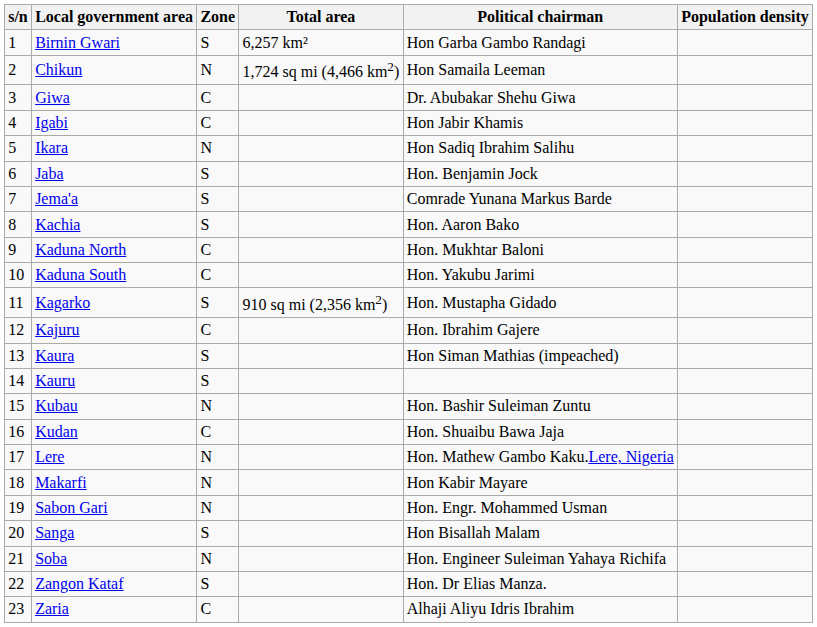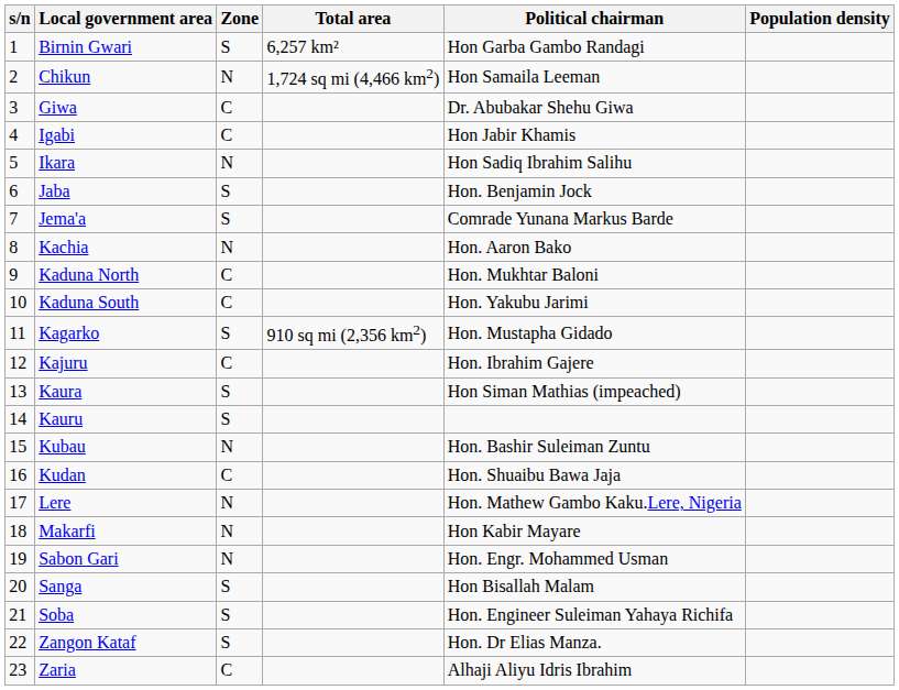 <table class="wikitable sortable">
 <tr>
 <th>s/n</th>
 <th>Local government area</th>
 <th>Zone</th>
 <th>Total area</th>
 <th>Political chairman</th>
 <th>Population density</th>
 </tr>
 <tr>
 <td>1</td>
 <td><a href='#'>Birnin Gwari</a></td>
 <td>S</td>
 <td>6,257 km²</td>
 <td>Hon Garba Gambo Randagi</td>
 <td></td>
 </tr>
 <tr>
 <td>2</td>
 <td><a href='#'>Chikun</a></td>
 <td>N</td>
 <td>1,724 sq mi (4,466 km<sup>2</sup>)</td>
 <td>Hon Samaila Leeman</td>
 <td></td>
 </tr>
 <tr>
 <td>3</td>
 <td><a href='#'>Giwa</a></td>
 <td>C</td>
 <td></td>
 <td>Dr. Abubakar Shehu Giwa</td>
 <td></td>
 </tr>
 <tr>
 <td>4</td>
 <td><a href='#'>Igabi</a></td>
 <td>C</td>
 <td></td>
 <td>Hon Jabir Khamis</td>
 <td></td>
 </tr>
 <tr>
 <td>5</td>
 <td><a href='#'>Ikara</a></td>
 <td>N</td>
 <td></td>
 <td>Hon Sadiq Ibrahim Salihu</td>
 <td></td>
 </tr>
 <tr>
 <td>6</td>
 <td><a href='#'>Jaba</a></td>
 <td>S</td>
 <td></td>
 <td>Hon. Benjamin Jock</td>
 <td></td>
 </tr>
 <tr>
 <td>7</td>
 <td><a href='#'>Jema'a</a></td>
 <td>S</td>
 <td></td>
 <td>Comrade Yunana Markus Barde</td>
 <td></td>
 </tr>
 <tr>
 <td>8</td>
 <td><a href='#'>Kachia</a></td>
-<td>S</td>
+<td>N</td>
 <td></td>
 <td>Hon. Aaron Bako</td>
 <td></td>
 </tr>
 <tr>
 <td>9</td>
 <td><a href='#'>Kaduna North</a></td>
 <td>C</td>
 <td></td>
 <td>Hon. Mukhtar Baloni</td>
 <td></td>
 </tr>
 <tr>
 <td>10</td>
 <td><a href='#'>Kaduna South</a></td>
 <td>C</td>
 <td></td>
 <td>Hon. Yakubu Jarimi</td>
 <td></td>
 </tr>
 <tr>
 <td>11</td>
 <td><a href='#'>Kagarko</a></td>
 <td>S</td>
 <td>910 sq mi (2,356 km<sup>2</sup>)</td>
 <td>Hon. Mustapha Gidado</td>
 <td></td>
 </tr>
 <tr>
 <td>12</td>
 <td><a href='#'>Kajuru</a></td>
 <td>C</td>
 <td></td>
 <td>Hon. Ibrahim Gajere</td>
 <td></td>
 </tr>
 <tr>
 <td>13</td>
 <td><a href='#'>Kaura</a></td>
 <td>S</td>
 <td></td>
 <td>Hon Siman Mathias (impeached)</td>
 <td></td>
 </tr>
 <tr>
 <td>14</td>
 <td><a href='#'>Kauru</a></td>
 <td>S</td>
 <td></td>
 <td></td>
 <td></td>
 </tr>
 <tr>
 <td>15</td>
 <td><a href='#'>Kubau</a></td>
 <td>N</td>
 <td></td>
 <td>Hon. Bashir Suleiman Zuntu</td>
 <td></td>
 </tr>
 <tr>
 <td>16</td>
 <td><a href='#'>Kudan</a></td>
 <td>C</td>
 <td></td>
 <td>Hon. Shuaibu Bawa Jaja</td>
 <td></td>
 </tr>
 <tr>
 <td>17</td>
 <td><a href='#'>Lere</a></td>
 <td>N</td>
 <td></td>
 <td>Hon. Mathew Gambo Kaku.<a href='#'>Lere, Nigeria</a></td>
 <td></td>
 </tr>
 <tr>
 <td>18</td>
 <td><a href='#'>Makarfi</a></td>
 <td>N</td>
 <td></td>
 <td>Hon Kabir Mayare</td>
 <td></td>
 </tr>
 <tr>
 <td>19</td>
 <td><a href='#'>Sabon Gari</a></td>
 <td>N</td>
 <td></td>
 <td>Hon. Engr. Mohammed Usman</td>
 <td></td>
 </tr>
 <tr>
 <td>20</td>
 <td><a href='#'>Sanga</a></td>
 <td>S</td>
 <td></td>
 <td>Hon Bisallah Malam</td>
 <td></td>
 </tr>
 <tr>
 <td>21</td>
 <td><a href='#'>Soba</a></td>
-<td>N</td>
+<td>S</td>
 <td></td>
 <td>Hon. Engineer Suleiman Yahaya Richifa</td>
 <td></td>
 </tr>
 <tr>
 <td>22</td>
 <td><a href='#'>Zangon Kataf</a></td>
 <td>S</td>
 <td></td>
 <td>Hon. Dr Elias Manza.</td>
 <td></td>
 </tr>
 <tr>
 <td>23</td>
 <td><a href='#'>Zaria</a></td>
 <td>C</td>
 <td></td>
 <td>Alhaji Aliyu Idris Ibrahim</td>
 <td></td>
 </tr>
 </table>
